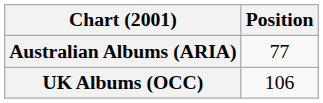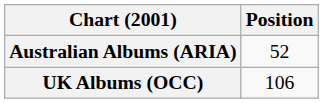 <table class="wikitable sortable plainrowheaders">
 <tr>
 <th scope="col">Chart (2001)</th>
 <th scope="col">Position</th>
 </tr>
 <tr>
 <th scope="row">Australian Albums (ARIA)</th>
-<td style="text-align:center;">77</td>
+<td style="text-align:center;">52</td>
 </tr>
 <tr>
 <th scope="row">UK Albums (OCC)</th>
 <td style="text-align:center;">106</td>
 </tr>
 </table>
